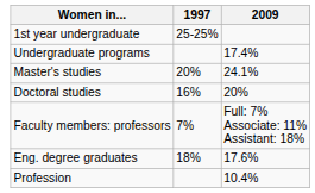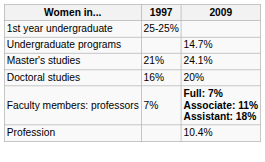 <table class="wikitable" style="margin: 1em auto 1em 1em;float:right">
 <tr>
 <th>Women in...</th>
 <th>1997</th>
 <th>2009</th>
 </tr>
 <tr>
 <td>1st year undergraduate</td>
 <td>25-25%</td>
 <td></td>
 </tr>
 <tr>
 <td>Undergraduate programs</td>
 <td></td>
-<td>17.4%</td>
+<td>14.7%</td>
 </tr>
 <tr>
 <td>Master's studies</td>
-<td>20%</td>
+<td>21%</td>
 <td>24.1%</td>
 </tr>
 <tr>
 <td>Doctoral studies</td>
 <td>16%</td>
 <td>20%</td>
 </tr>
 <tr>
 <td>Faculty members: professors</td>
 <td>7%</td>
-<td>Full: 7% <br> Associate: 11% <br>Assistant: 18%</td>
-</tr>
-<tr>
-<td>Eng. degree graduates</td>
-<td>18%</td>
-<td>17.6%</td>
+<td><strong>Full: 7% <br> Associate: 11% <br>Assistant: 18%</strong></td>
 </tr>
 <tr>
 <td>Profession</td>
 <td></td>
 <td>10.4%</td>
 </tr>
 </table>
